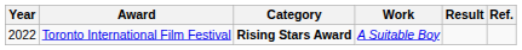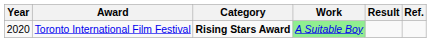 <table class="wikitable">
 <tr>
 <th>Year</th>
 <th>Award</th>
 <th>Category</th>
 <th>Work</th>
 <th>Result</th>
 <th>Ref.</th>
 </tr>
 <tr>
-<td>2022</td>
+<td>2020</td>
 <td><a href='#'>Toronto International Film Festival</a></td>
 <td><strong>Rising Stars Award</strong></td>
-<td><em><a href='#'>A Suitable Boy</a></em></td>
+<td style="background: lightgreen;"><em><a href='#'>A Suitable Boy</a></em></td>
 <td></td>
 <td></td>
 </tr>
 </table>
